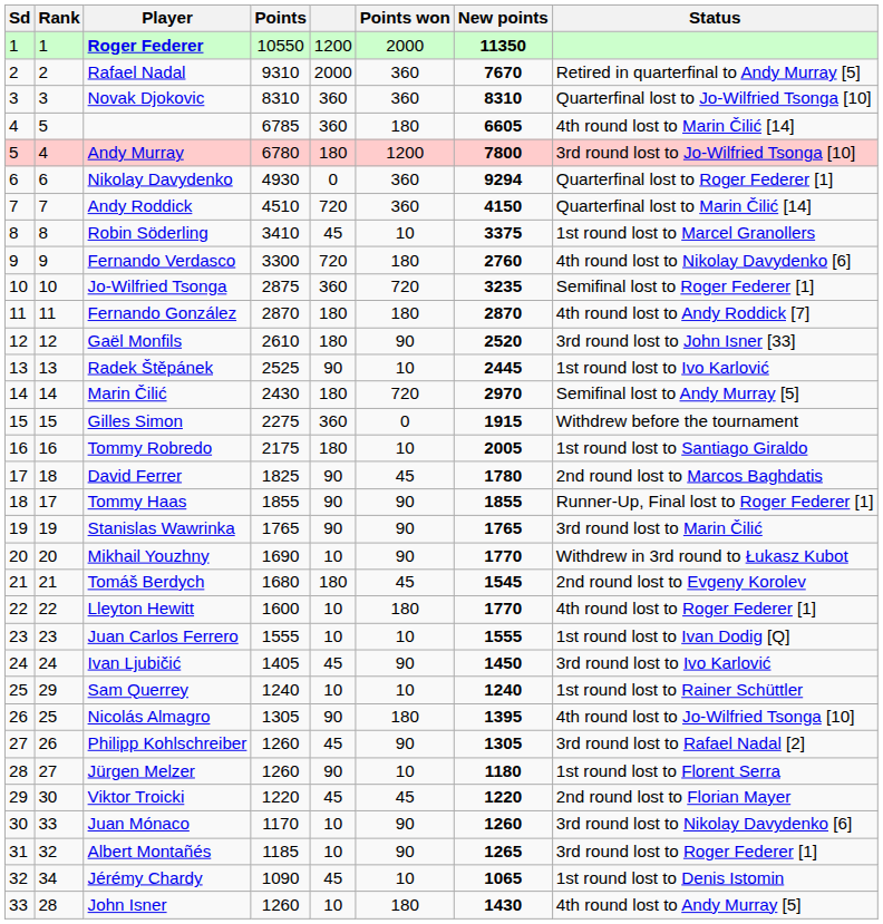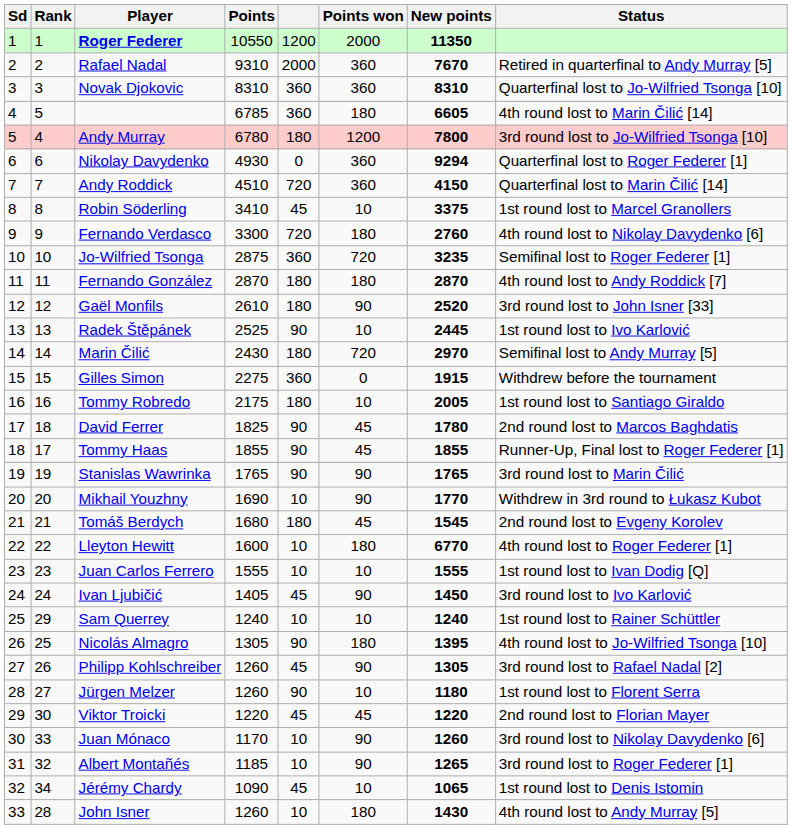 <table class="wikitable sortable">
 <tr>
 <th>Sd</th>
 <th>Rank</th>
 <th>Player</th>
 <th>Points</th>
 <th></th>
 <th>Points won</th>
 <th>New points</th>
 <th>Status</th>
 </tr>
 <tr align=left bgcolor="#CCFFCC">
 <td>1</td>
 <td>1</td>
 <td> <strong><a href='#'>Roger Federer</a></strong></td>
 <td align=center>10550</td>
 <td align=center>1200</td>
 <td align=center>2000</td>
 <td align=center><strong>11350</strong></td>
 <td></td>
 </tr>
 <tr align=left>
 <td>2</td>
 <td>2</td>
 <td> <a href='#'>Rafael Nadal</a></td>
 <td align=center>9310</td>
 <td align=center>2000</td>
 <td align=center>360</td>
 <td align=center><strong>7670</strong></td>
 <td>Retired in quarterfinal to <a href='#'>Andy Murray</a> [5]</td>
 </tr>
 <tr align=left>
 <td>3</td>
 <td>3</td>
 <td> <a href='#'>Novak Djokovic</a></td>
 <td align=center>8310</td>
 <td align=center>360</td>
 <td align=center>360</td>
 <td align=center><strong>8310</strong></td>
 <td>Quarterfinal lost to <a href='#'>Jo-Wilfried Tsonga</a> [10]</td>
 </tr>
 <tr align=left>
 <td>4</td>
 <td>5</td>
 <td></td>
 <td align=center>6785</td>
 <td align=center>360</td>
 <td align=center>180</td>
 <td align=center><strong>6605</strong></td>
 <td>4th round lost to <a href='#'>Marin Čilić</a> [14]</td>
 </tr>
 <tr align=left bgcolor="#FFCCCC">
 <td>5</td>
 <td>4</td>
 <td> <a href='#'>Andy Murray</a></td>
 <td align=center>6780</td>
 <td align=center>180</td>
 <td align=center>1200</td>
 <td align=center><strong>7800</strong></td>
 <td>3rd round lost to <a href='#'>Jo-Wilfried Tsonga</a> [10]</td>
 </tr>
 <tr align=left>
 <td>6</td>
 <td>6</td>
 <td> <a href='#'>Nikolay Davydenko</a></td>
 <td align=center>4930</td>
 <td align=center>0</td>
 <td align=center>360</td>
 <td align=center><strong>9294</strong></td>
 <td>Quarterfinal lost to <a href='#'>Roger Federer</a> [1]</td>
 </tr>
 <tr align=left>
 <td>7</td>
 <td>7</td>
 <td> <a href='#'>Andy Roddick</a></td>
 <td align=center>4510</td>
 <td align=center>720</td>
 <td align=center>360</td>
 <td align=center><strong>4150</strong></td>
 <td>Quarterfinal lost to <a href='#'>Marin Čilić</a> [14]</td>
 </tr>
 <tr align=left>
 <td>8</td>
 <td>8</td>
 <td> <a href='#'>Robin Söderling</a></td>
 <td align=center>3410</td>
 <td align=center>45</td>
 <td align=center>10</td>
 <td align=center><strong>3375</strong></td>
 <td>1st round lost to <a href='#'>Marcel Granollers</a></td>
 </tr>
 <tr align=left>
 <td>9</td>
 <td>9</td>
 <td> <a href='#'>Fernando Verdasco</a></td>
 <td align=center>3300</td>
 <td align=center>720</td>
 <td align=center>180</td>
 <td align=center><strong>2760</strong></td>
 <td>4th round lost to <a href='#'>Nikolay Davydenko</a> [6]</td>
 </tr>
 <tr align=left>
 <td>10</td>
 <td>10</td>
 <td> <a href='#'>Jo-Wilfried Tsonga</a></td>
 <td align=center>2875</td>
 <td align=center>360</td>
 <td align=center>720</td>
 <td align=center><strong>3235</strong></td>
 <td>Semifinal lost to <a href='#'>Roger Federer</a> [1]</td>
 </tr>
 <tr align=left>
 <td>11</td>
 <td>11</td>
 <td> <a href='#'>Fernando González</a></td>
 <td align=center>2870</td>
 <td align=center>180</td>
 <td align=center>180</td>
 <td align=center><strong>2870</strong></td>
 <td>4th round lost to <a href='#'>Andy Roddick</a> [7]</td>
 </tr>
 <tr align=left>
 <td>12</td>
 <td>12</td>
 <td> <a href='#'>Gaël Monfils</a></td>
 <td align=center>2610</td>
 <td align=center>180</td>
 <td align=center>90</td>
 <td align=center><strong>2520</strong></td>
 <td>3rd round lost to <a href='#'>John Isner</a> [33]</td>
 </tr>
 <tr align=left>
 <td>13</td>
 <td>13</td>
 <td> <a href='#'>Radek Štěpánek</a></td>
 <td align=center>2525</td>
 <td align=center>90</td>
 <td align=center>10</td>
 <td align=center><strong>2445</strong></td>
 <td>1st round lost to <a href='#'>Ivo Karlović</a></td>
 </tr>
 <tr align=left>
 <td>14</td>
 <td>14</td>
 <td> <a href='#'>Marin Čilić</a></td>
 <td align=center>2430</td>
 <td align=center>180</td>
 <td align=center>720</td>
 <td align=center><strong>2970</strong></td>
 <td>Semifinal lost to <a href='#'>Andy Murray</a> [5]</td>
 </tr>
 <tr align=left>
 <td>15</td>
 <td>15</td>
 <td> <a href='#'>Gilles Simon</a></td>
 <td align=center>2275</td>
 <td align=center>360</td>
 <td align=center>0</td>
 <td align=center><strong>1915</strong></td>
 <td>Withdrew before the tournament</td>
 </tr>
 <tr align=left>
 <td>16</td>
 <td>16</td>
 <td> <a href='#'>Tommy Robredo</a></td>
 <td align=center>2175</td>
 <td align=center>180</td>
 <td align=center>10</td>
 <td align=center><strong>2005</strong></td>
 <td>1st round lost to <a href='#'>Santiago Giraldo</a></td>
 </tr>
 <tr align=left>
 <td>17</td>
 <td>18</td>
 <td> <a href='#'>David Ferrer</a></td>
 <td align=center>1825</td>
 <td align=center>90</td>
 <td align=center>45</td>
 <td align=center><strong>1780</strong></td>
 <td>2nd round lost to <a href='#'>Marcos Baghdatis</a></td>
 </tr>
 <tr align=left>
 <td>18</td>
 <td>17</td>
 <td> <a href='#'>Tommy Haas</a></td>
 <td align=center>1855</td>
 <td align=center>90</td>
-<td align=center>90</td>
+<td align=center>45</td>
 <td align=center><strong>1855</strong></td>
 <td>Runner-Up, Final lost to <a href='#'>Roger Federer</a> [1]</td>
 </tr>
 <tr align=left>
 <td>19</td>
 <td>19</td>
 <td> <a href='#'>Stanislas Wawrinka</a></td>
 <td align=center>1765</td>
 <td align=center>90</td>
 <td align=center>90</td>
 <td align=center><strong>1765</strong></td>
 <td>3rd round lost to <a href='#'>Marin Čilić</a></td>
 </tr>
 <tr align=left>
 <td>20</td>
 <td>20</td>
 <td> <a href='#'>Mikhail Youzhny</a></td>
 <td align=center>1690</td>
 <td align=center>10</td>
 <td align=center>90</td>
 <td align=center><strong>1770</strong></td>
 <td>Withdrew in 3rd round to <a href='#'>Łukasz Kubot</a></td>
 </tr>
 <tr align=left>
 <td>21</td>
 <td>21</td>
 <td> <a href='#'>Tomáš Berdych</a></td>
 <td align=center>1680</td>
 <td align=center>180</td>
 <td align=center>45</td>
 <td align=center><strong>1545</strong></td>
 <td>2nd round lost to <a href='#'>Evgeny Korolev</a></td>
 </tr>
 <tr align=left>
 <td>22</td>
 <td>22</td>
 <td> <a href='#'>Lleyton Hewitt</a></td>
 <td align=center>1600</td>
 <td align=center>10</td>
 <td align=center>180</td>
-<td align=center><strong>1770</strong></td>
+<td align=center><strong>6770</strong></td>
 <td>4th round lost to <a href='#'>Roger Federer</a> [1]</td>
 </tr>
 <tr align=left>
 <td>23</td>
 <td>23</td>
 <td> <a href='#'>Juan Carlos Ferrero</a></td>
 <td align=center>1555</td>
 <td align=center>10</td>
 <td align=center>10</td>
 <td align=center><strong>1555</strong></td>
 <td>1st round lost to <a href='#'>Ivan Dodig</a> [Q]</td>
 </tr>
 <tr align=left>
 <td>24</td>
 <td>24</td>
 <td> <a href='#'>Ivan Ljubičić</a></td>
 <td align=center>1405</td>
 <td align=center>45</td>
 <td align=center>90</td>
 <td align=center><strong>1450</strong></td>
 <td>3rd round lost to <a href='#'>Ivo Karlović</a></td>
 </tr>
 <tr align=left>
 <td>25</td>
 <td>29</td>
 <td> <a href='#'>Sam Querrey</a></td>
 <td align=center>1240</td>
 <td align=center>10</td>
 <td align=center>10</td>
 <td align=center><strong>1240</strong></td>
 <td>1st round lost to <a href='#'>Rainer Schüttler</a></td>
 </tr>
 <tr align=left>
 <td>26</td>
 <td>25</td>
 <td> <a href='#'>Nicolás Almagro</a></td>
 <td align=center>1305</td>
 <td align=center>90</td>
 <td align=center>180</td>
 <td align=center><strong>1395</strong></td>
 <td>4th round lost to <a href='#'>Jo-Wilfried Tsonga</a> [10]</td>
 </tr>
 <tr align=left>
 <td>27</td>
 <td>26</td>
 <td> <a href='#'>Philipp Kohlschreiber</a></td>
 <td align=center>1260</td>
 <td align=center>45</td>
 <td align=center>90</td>
 <td align=center><strong>1305</strong></td>
 <td>3rd round lost to <a href='#'>Rafael Nadal</a> [2]</td>
 </tr>
 <tr align=left>
 <td>28</td>
 <td>27</td>
 <td> <a href='#'>Jürgen Melzer</a></td>
 <td align=center>1260</td>
 <td align=center>90</td>
 <td align=center>10</td>
 <td align=center><strong>1180</strong></td>
 <td>1st round lost to <a href='#'>Florent Serra</a></td>
 </tr>
 <tr align=left>
 <td>29</td>
 <td>30</td>
 <td> <a href='#'>Viktor Troicki</a></td>
 <td align=center>1220</td>
 <td align=center>45</td>
 <td align=center>45</td>
 <td align=center><strong>1220</strong></td>
 <td>2nd round lost to <a href='#'>Florian Mayer</a></td>
 </tr>
 <tr align=left>
 <td>30</td>
 <td>33</td>
 <td> <a href='#'>Juan Mónaco</a></td>
 <td align=center>1170</td>
 <td align=center>10</td>
 <td align=center>90</td>
 <td align=center><strong>1260</strong></td>
 <td>3rd round lost to <a href='#'>Nikolay Davydenko</a> [6]</td>
 </tr>
 <tr align=left>
 <td>31</td>
 <td>32</td>
 <td> <a href='#'>Albert Montañés</a></td>
 <td align=center>1185</td>
 <td align=center>10</td>
 <td align=center>90</td>
 <td align=center><strong>1265</strong></td>
 <td>3rd round lost to <a href='#'>Roger Federer</a> [1]</td>
 </tr>
 <tr align=left>
 <td>32</td>
 <td>34</td>
 <td> <a href='#'>Jérémy Chardy</a></td>
 <td align=center>1090</td>
 <td align=center>45</td>
 <td align=center>10</td>
 <td align=center><strong>1065</strong></td>
 <td>1st round lost to <a href='#'>Denis Istomin</a></td>
 </tr>
 <tr align=left>
 <td>33</td>
 <td>28</td>
 <td> <a href='#'>John Isner</a></td>
 <td align=center>1260</td>
 <td align=center>10</td>
 <td align=center>180</td>
 <td align=center><strong>1430</strong></td>
 <td>4th round lost to <a href='#'>Andy Murray</a> [5]</td>
 </tr>
 </table>
